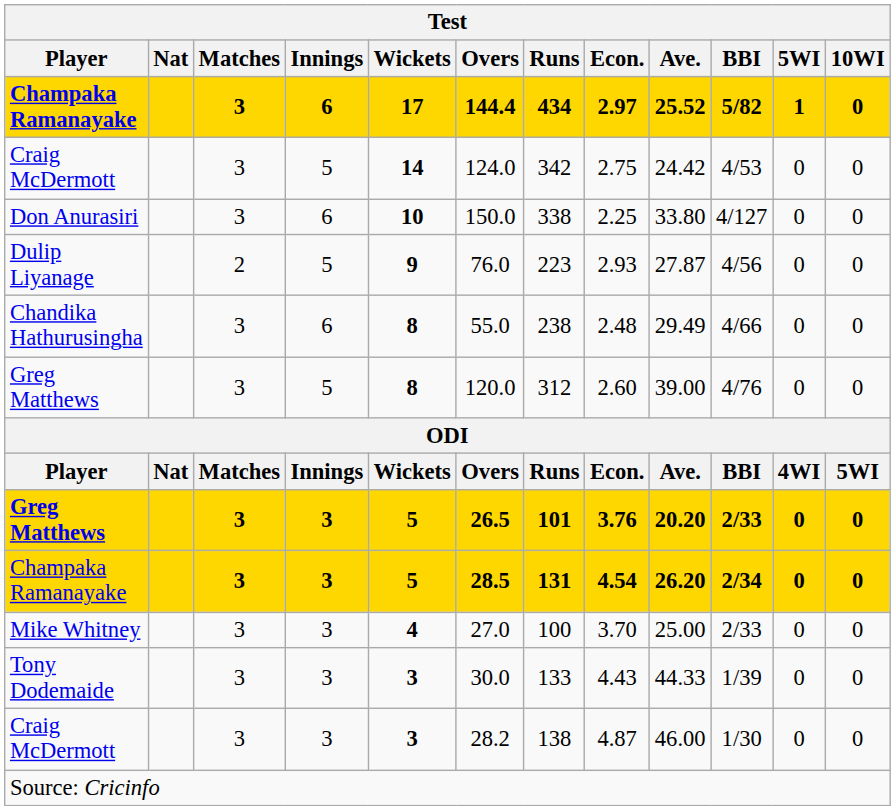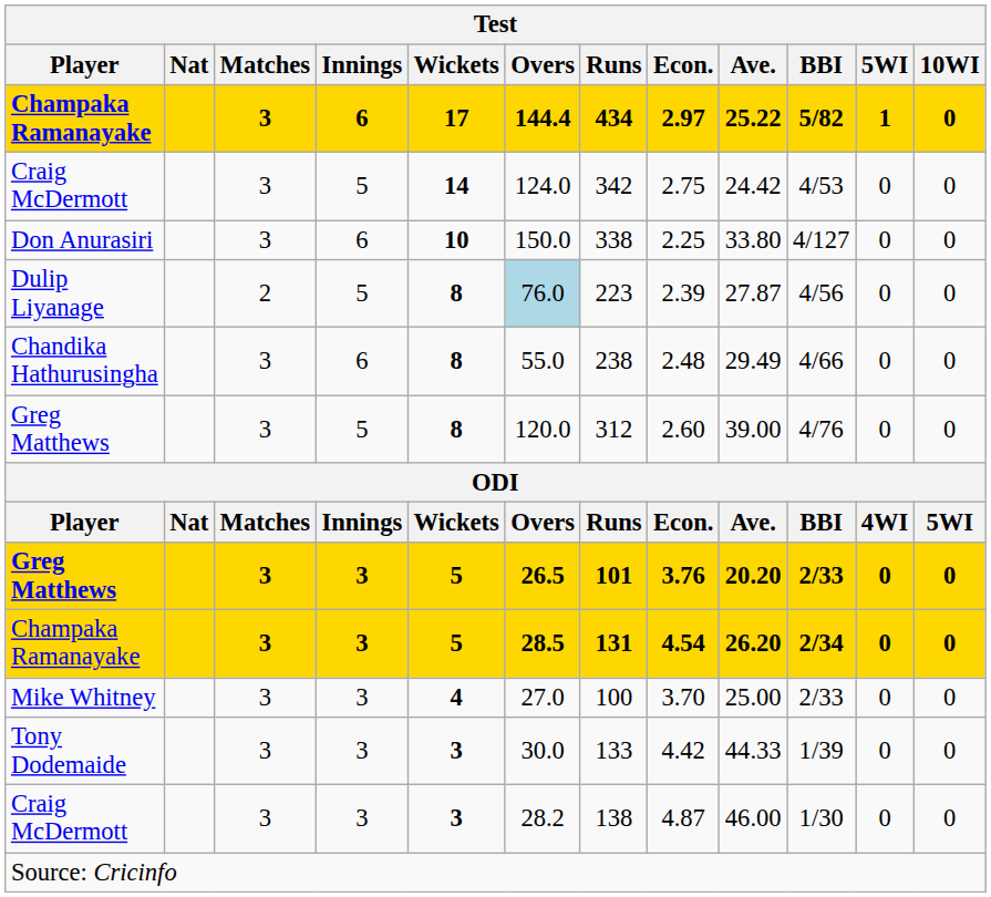 <table class="wikitable">
 <tr>
 <th colspan="12">Test</th>
 </tr>
 <tr>
 <th>Player</th>
 <th>Nat</th>
 <th>Matches</th>
 <th>Innings</th>
 <th>Wickets</th>
 <th>Overs</th>
 <th>Runs</th>
 <th>Econ.</th>
 <th>Ave.</th>
 <th>BBI</th>
 <th>5WI</th>
 <th>10WI</th>
 </tr>
 <tr style="background:gold;">
 <td><strong><a href='#'>Champaka Ramanayake</a></strong></td>
 <td style="text-align:center;"></td>
 <td style="text-align:center;"><strong>3</strong></td>
 <td style="text-align:center;"><strong>6</strong></td>
 <td style="text-align:center;"><strong>17</strong></td>
 <td style="text-align:center;"><strong>144.4</strong></td>
 <td style="text-align:center;"><strong>434</strong></td>
 <td style="text-align:center;"><strong>2.97</strong></td>
-<td style="text-align:center;"><strong>25.52</strong></td>
+<td style="text-align:center;"><strong>25.22</strong></td>
 <td style="text-align:center;"><strong>5/82</strong></td>
 <td style="text-align:center;"><strong>1</strong></td>
 <td style="text-align:center;"><strong>0</strong></td>
 </tr>
 <tr>
 <td><a href='#'>Craig McDermott</a></td>
 <td style="text-align:center;"></td>
 <td style="text-align:center;">3</td>
 <td style="text-align:center;">5</td>
 <td style="text-align:center;"><strong>14</strong></td>
 <td style="text-align:center;">124.0</td>
 <td style="text-align:center;">342</td>
 <td style="text-align:center;">2.75</td>
 <td style="text-align:center;">24.42</td>
 <td style="text-align:center;">4/53</td>
 <td style="text-align:center;">0</td>
 <td style="text-align:center;">0</td>
 </tr>
 <tr>
 <td><a href='#'>Don Anurasiri</a></td>
 <td style="text-align:center;"></td>
 <td style="text-align:center;">3</td>
 <td style="text-align:center;">6</td>
 <td style="text-align:center;"><strong>10</strong></td>
 <td style="text-align:center;">150.0</td>
 <td style="text-align:center;">338</td>
 <td style="text-align:center;">2.25</td>
 <td style="text-align:center;">33.80</td>
 <td style="text-align:center;">4/127</td>
 <td style="text-align:center;">0</td>
 <td style="text-align:center;">0</td>
 </tr>
 <tr>
 <td><a href='#'>Dulip Liyanage</a></td>
 <td style="text-align:center;"></td>
 <td style="text-align:center;">2</td>
 <td style="text-align:center;">5</td>
-<td style="text-align:center;"><strong>9</strong></td>
-<td style="text-align:center;">76.0</td>
+<td style="text-align:center;"><strong>8</strong></td>
+<td style="background: lightblue; text-align:center;">76.0</td>
 <td style="text-align:center;">223</td>
-<td style="text-align:center;">2.93</td>
+<td style="text-align:center;">2.39</td>
 <td style="text-align:center;">27.87</td>
 <td style="text-align:center;">4/56</td>
 <td style="text-align:center;">0</td>
 <td style="text-align:center;">0</td>
 </tr>
 <tr>
 <td><a href='#'>Chandika Hathurusingha</a></td>
 <td style="text-align:center;"></td>
 <td style="text-align:center;">3</td>
 <td style="text-align:center;">6</td>
 <td style="text-align:center;"><strong>8</strong></td>
 <td style="text-align:center;">55.0</td>
 <td style="text-align:center;">238</td>
 <td style="text-align:center;">2.48</td>
 <td style="text-align:center;">29.49</td>
 <td style="text-align:center;">4/66</td>
 <td style="text-align:center;">0</td>
 <td style="text-align:center;">0</td>
 </tr>
 <tr>
 <td><a href='#'>Greg Matthews</a></td>
 <td></td>
 <td style="text-align:center;">3</td>
 <td style="text-align:center;">5</td>
 <td style="text-align:center;"><strong>8</strong></td>
 <td style="text-align:center;">120.0</td>
 <td style="text-align:center;">312</td>
 <td style="text-align:center;">2.60</td>
 <td style="text-align:center;">39.00</td>
 <td style="text-align:center;">4/76</td>
 <td style="text-align:center;">0</td>
 <td style="text-align:center;">0</td>
 </tr>
 <tr>
 <th colspan="12">ODI</th>
 </tr>
 <tr>
 <th>Player</th>
 <th>Nat</th>
 <th>Matches</th>
 <th>Innings</th>
 <th>Wickets</th>
 <th>Overs</th>
 <th>Runs</th>
 <th>Econ.</th>
 <th>Ave.</th>
 <th>BBI</th>
 <th>4WI</th>
 <th>5WI</th>
 </tr>
 <tr style="background:gold;">
 <td><strong><a href='#'>Greg Matthews</a></strong></td>
 <td></td>
 <td style="text-align:center;"><strong>3</strong></td>
 <td style="text-align:center;"><strong>3</strong></td>
 <td style="text-align:center;"><strong>5</strong></td>
 <td style="text-align:center;"><strong>26.5</strong></td>
 <td style="text-align:center;"><strong>101</strong></td>
 <td style="text-align:center;"><strong>3.76</strong></td>
 <td style="text-align:center;"><strong>20.20</strong></td>
 <td style="text-align:center;"><strong>2/33</strong></td>
 <td style="text-align:center;"><strong>0</strong></td>
 <td style="text-align:center;"><strong>0</strong></td>
 </tr>
 <tr style="background:gold;">
 <td><a href='#'>Champaka Ramanayake</a></td>
 <td></td>
 <td style="text-align:center;"><strong>3</strong></td>
 <td style="text-align:center;"><strong>3</strong></td>
 <td style="text-align:center;"><strong>5</strong></td>
 <td style="text-align:center;"><strong>28.5</strong></td>
 <td style="text-align:center;"><strong>131</strong></td>
 <td style="text-align:center;"><strong>4.54</strong></td>
 <td style="text-align:center;"><strong>26.20</strong></td>
 <td style="text-align:center;"><strong>2/34</strong></td>
 <td style="text-align:center;"><strong>0</strong></td>
 <td style="text-align:center;"><strong>0</strong></td>
 </tr>
 <tr>
 <td><a href='#'>Mike Whitney</a></td>
 <td></td>
 <td style="text-align:center;">3</td>
 <td style="text-align:center;">3</td>
 <td style="text-align:center;"><strong>4</strong></td>
 <td style="text-align:center;">27.0</td>
 <td style="text-align:center;">100</td>
 <td style="text-align:center;">3.70</td>
 <td style="text-align:center;">25.00</td>
 <td style="text-align:center;">2/33</td>
 <td style="text-align:center;">0</td>
 <td style="text-align:center;">0</td>
 </tr>
 <tr>
 <td><a href='#'>Tony Dodemaide</a></td>
 <td></td>
 <td style="text-align:center;">3</td>
 <td style="text-align:center;">3</td>
 <td style="text-align:center;"><strong>3</strong></td>
 <td style="text-align:center;">30.0</td>
 <td style="text-align:center;">133</td>
-<td style="text-align:center;">4.43</td>
+<td style="text-align:center;">4.42</td>
 <td style="text-align:center;">44.33</td>
 <td style="text-align:center;">1/39</td>
 <td style="text-align:center;">0</td>
 <td style="text-align:center;">0</td>
 </tr>
 <tr>
 <td><a href='#'>Craig McDermott</a></td>
 <td></td>
 <td style="text-align:center;">3</td>
 <td style="text-align:center;">3</td>
 <td style="text-align:center;"><strong>3</strong></td>
 <td style="text-align:center;">28.2</td>
 <td style="text-align:center;">138</td>
 <td style="text-align:center;">4.87</td>
 <td style="text-align:center;">46.00</td>
 <td style="text-align:center;">1/30</td>
 <td style="text-align:center;">0</td>
 <td style="text-align:center;">0</td>
 </tr>
 <tr>
 <td colspan="12">Source: <em>Cricinfo</em></td>
 </tr>
 </table>
